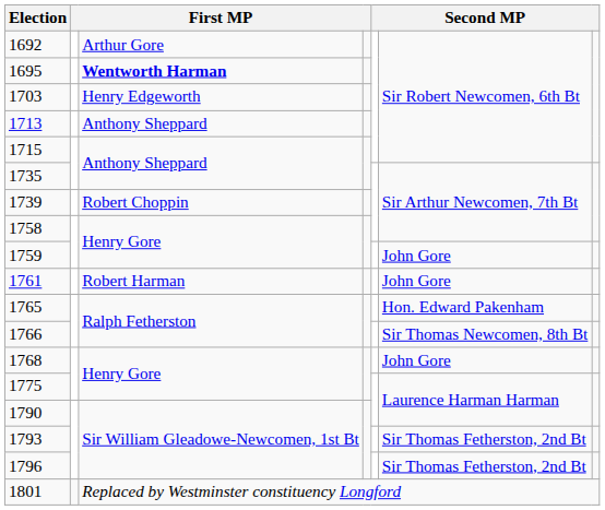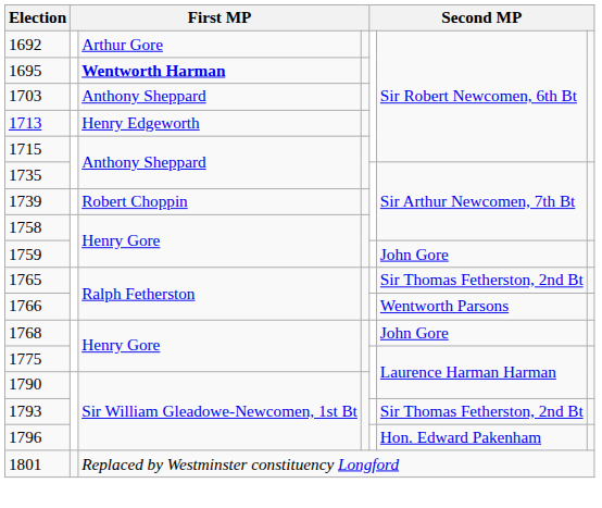 <table class="wikitable">
 <tr>
 <th>Election</th>
 <th colspan=3>First MP</th>
 <th colspan=3>Second MP</th>
 </tr>
 <tr>
 <td>1692</td>
 <td style="background-color: white"></td>
 <td><a href='#'>Arthur Gore</a></td>
 <td></td>
 <td rowspan="5" style="background-color: white"></td>
 <td rowspan="5"><a href='#'>Sir Robert Newcomen, 6th Bt</a></td>
 <td rowspan="5"></td>
 </tr>
 <tr>
 <td>1695</td>
 <td style="background-color: white"></td>
 <td><strong><a href='#'>Wentworth Harman</a></strong></td>
 <td></td>
 </tr>
 <tr>
 <td>1703</td>
 <td style="background-color: white"></td>
-<td><a href='#'>Henry Edgeworth</a></td>
+<td><a href='#'>Anthony Sheppard</a></td>
 <td></td>
 </tr>
 <tr>
 <td><a href='#'>1713</a></td>
 <td style="background-color: white"></td>
-<td><a href='#'>Anthony Sheppard</a></td>
+<td><a href='#'>Henry Edgeworth</a></td>
 <td></td>
 </tr>
 <tr>
 <td>1715</td>
 <td rowspan="2" style="background-color: white"></td>
 <td rowspan="2"><a href='#'>Anthony Sheppard</a></td>
 <td rowspan="2"></td>
 </tr>
 <tr>
 <td>1735</td>
 <td rowspan="3" style="background-color: white"></td>
 <td rowspan="3"><a href='#'>Sir Arthur Newcomen, 7th Bt</a></td>
 <td rowspan="3"></td>
 </tr>
 <tr>
 <td>1739</td>
 <td style="background-color: white"></td>
 <td><a href='#'>Robert Choppin</a></td>
 <td></td>
 </tr>
 <tr>
 <td>1758</td>
 <td rowspan="2" style="background-color: white"></td>
 <td rowspan="2"><a href='#'>Henry Gore</a></td>
 <td rowspan="2"></td>
 </tr>
 <tr>
 <td>1759</td>
 <td style="background-color: white"></td>
 <td><a href='#'>John Gore</a></td>
 <td></td>
 </tr>
 <tr>
-<td><a href='#'>1761</a></td>
-<td style="background-color: white"></td>
-<td><a href='#'>Robert Harman</a></td>
-<td></td>
-<td style="background-color: white"></td>
-<td><a href='#'>John Gore</a></td>
-<td></td>
-</tr>
-<tr>
 <td>1765</td>
 <td rowspan="2" style="background-color: white"></td>
 <td rowspan="2"><a href='#'>Ralph Fetherston</a></td>
 <td rowspan="2"></td>
 <td style="background-color: white"></td>
-<td><a href='#'>Hon. Edward Pakenham</a></td>
+<td><a href='#'>Sir Thomas Fetherston, 2nd Bt</a></td>
 <td></td>
 </tr>
 <tr>
 <td>1766</td>
 <td style="background-color: white"></td>
-<td><a href='#'>Sir Thomas Newcomen, 8th Bt</a></td>
+<td><a href='#'>Wentworth Parsons</a></td>
 <td></td>
 </tr>
 <tr>
 <td>1768</td>
 <td rowspan="2" style="background-color: white"></td>
 <td rowspan="2"><a href='#'>Henry Gore</a></td>
 <td rowspan="2"></td>
 <td style="background-color: white"></td>
 <td><a href='#'>John Gore</a></td>
 <td></td>
 </tr>
 <tr>
 <td>1775</td>
 <td rowspan="2" style="background-color: white"></td>
 <td rowspan="2"><a href='#'>Laurence Harman Harman</a></td>
 <td rowspan="2"></td>
 </tr>
 <tr>
 <td>1790</td>
 <td rowspan="3" style="background-color: white"></td>
 <td rowspan="3"><a href='#'>Sir William Gleadowe-Newcomen, 1st Bt</a></td>
 <td rowspan="3"></td>
 </tr>
 <tr>
 <td>1793</td>
 <td style="background-color: white"></td>
 <td><a href='#'>Sir Thomas Fetherston, 2nd Bt</a></td>
 <td></td>
 </tr>
 <tr>
 <td>1796</td>
 <td style="background-color: white"></td>
-<td><a href='#'>Sir Thomas Fetherston, 2nd Bt</a></td>
+<td><a href='#'>Hon. Edward Pakenham</a></td>
 <td></td>
 </tr>
 <tr>
 <td>1801</td>
 <td></td>
 <td colspan= "5"><em>Replaced by Westminster constituency <a href='#'>Longford</a></em></td>
 </tr>
 </table>
